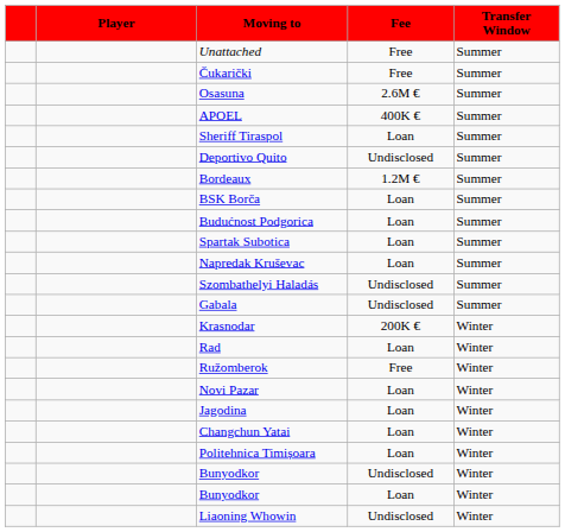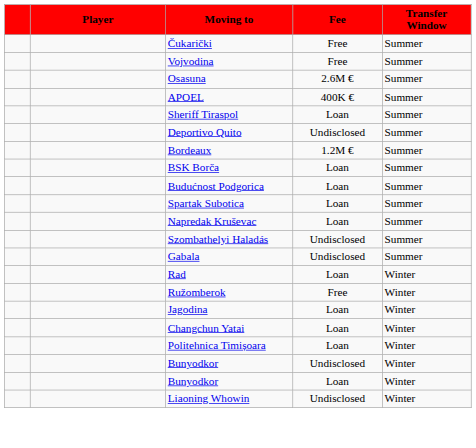 <table class="wikitable sortable">
 <tr>
 <th style="width:30px; background:red;"></th>
 <th style="width:185px; background:red;">Player</th>
 <th style="width:175px; background:red;">Moving to</th>
 <th class="unsortable" style="width:120px; background:red;">Fee</th>
 <th class="unsortable" style="width:120px; background:red;">Transfer Window</th>
 </tr>
 <tr>
 <td align=center></td>
 <td> </td>
-<td><em>Unattached</em></td>
+<td> <a href='#'>Čukarički</a></td>
 <td align=center>Free</td>
 <td>Summer</td>
 </tr>
 <tr>
 <td align=center></td>
 <td> </td>
-<td> <a href='#'>Čukarički</a></td>
+<td> <a href='#'>Vojvodina</a></td>
 <td align=center>Free</td>
 <td>Summer</td>
 </tr>
 <tr>
 <td align=center></td>
 <td> </td>
 <td> <a href='#'>Osasuna</a></td>
 <td align=center>2.6M €</td>
 <td>Summer</td>
 </tr>
 <tr>
 <td align=center></td>
 <td> </td>
 <td> <a href='#'>APOEL</a></td>
 <td align=center>400K €</td>
 <td>Summer</td>
 </tr>
 <tr>
 <td align=center></td>
 <td> </td>
 <td> <a href='#'>Sheriff Tiraspol</a></td>
 <td align=center>Loan</td>
 <td>Summer</td>
 </tr>
 <tr>
 <td align=center></td>
 <td> </td>
 <td> <a href='#'>Deportivo Quito</a></td>
 <td align=center>Undisclosed</td>
 <td>Summer</td>
 </tr>
 <tr>
 <td align=center></td>
 <td> </td>
 <td> <a href='#'>Bordeaux</a></td>
 <td align=center>1.2M €</td>
 <td>Summer</td>
 </tr>
 <tr>
 <td align=center></td>
 <td> </td>
 <td> <a href='#'>BSK Borča</a></td>
 <td align=center>Loan</td>
 <td>Summer</td>
 </tr>
 <tr>
 <td align=center></td>
 <td> </td>
 <td> <a href='#'>Budućnost Podgorica</a></td>
 <td align=center>Loan</td>
 <td>Summer</td>
 </tr>
 <tr>
 <td align=center></td>
 <td> </td>
 <td> <a href='#'>Spartak Subotica</a></td>
 <td align=center>Loan</td>
 <td>Summer</td>
 </tr>
 <tr>
 <td align=center></td>
 <td> </td>
 <td> <a href='#'>Napredak Kruševac</a></td>
 <td align=center>Loan</td>
 <td>Summer</td>
 </tr>
 <tr>
 <td align=center></td>
 <td> </td>
 <td> <a href='#'>Szombathelyi Haladás</a></td>
 <td align=center>Undisclosed</td>
 <td>Summer</td>
 </tr>
 <tr>
 <td align=center></td>
 <td> </td>
 <td> <a href='#'>Gabala</a></td>
 <td align=center>Undisclosed</td>
 <td>Summer</td>
 </tr>
 <tr>
 <td align=center></td>
 <td> </td>
-<td> <a href='#'>Krasnodar</a></td>
-<td align=center>200K €</td>
-<td>Winter</td>
-</tr>
-<tr>
-<td align=center></td>
-<td> </td>
 <td> <a href='#'>Rad</a></td>
 <td align=center>Loan</td>
 <td>Winter</td>
 </tr>
 <tr>
 <td align=center></td>
 <td> </td>
 <td> <a href='#'>Ružomberok</a></td>
 <td align=center>Free</td>
-<td>Winter</td>
-</tr>
-<tr>
-<td align=center></td>
-<td> </td>
-<td> <a href='#'>Novi Pazar</a></td>
-<td align=center>Loan</td>
 <td>Winter</td>
 </tr>
 <tr>
 <td align=center></td>
 <td> </td>
 <td> <a href='#'>Jagodina</a></td>
 <td align=center>Loan</td>
 <td>Winter</td>
 </tr>
 <tr>
 <td align=center></td>
 <td> </td>
 <td> <a href='#'>Changchun Yatai</a></td>
 <td align=center>Loan</td>
 <td>Winter</td>
 </tr>
 <tr>
 <td align=center></td>
 <td> </td>
 <td> <a href='#'>Politehnica Timișoara</a></td>
 <td align=center>Loan</td>
 <td>Winter</td>
 </tr>
 <tr>
 <td align=center></td>
 <td> </td>
 <td> <a href='#'>Bunyodkor</a></td>
 <td align=center>Undisclosed</td>
 <td>Winter</td>
 </tr>
 <tr>
 <td align=center></td>
 <td> </td>
 <td> <a href='#'>Bunyodkor</a></td>
 <td align=center>Loan</td>
 <td>Winter</td>
 </tr>
 <tr>
 <td align=center></td>
 <td> </td>
 <td> <a href='#'>Liaoning Whowin</a></td>
 <td align=center>Undisclosed</td>
 <td>Winter</td>
 </tr>
 </table>
